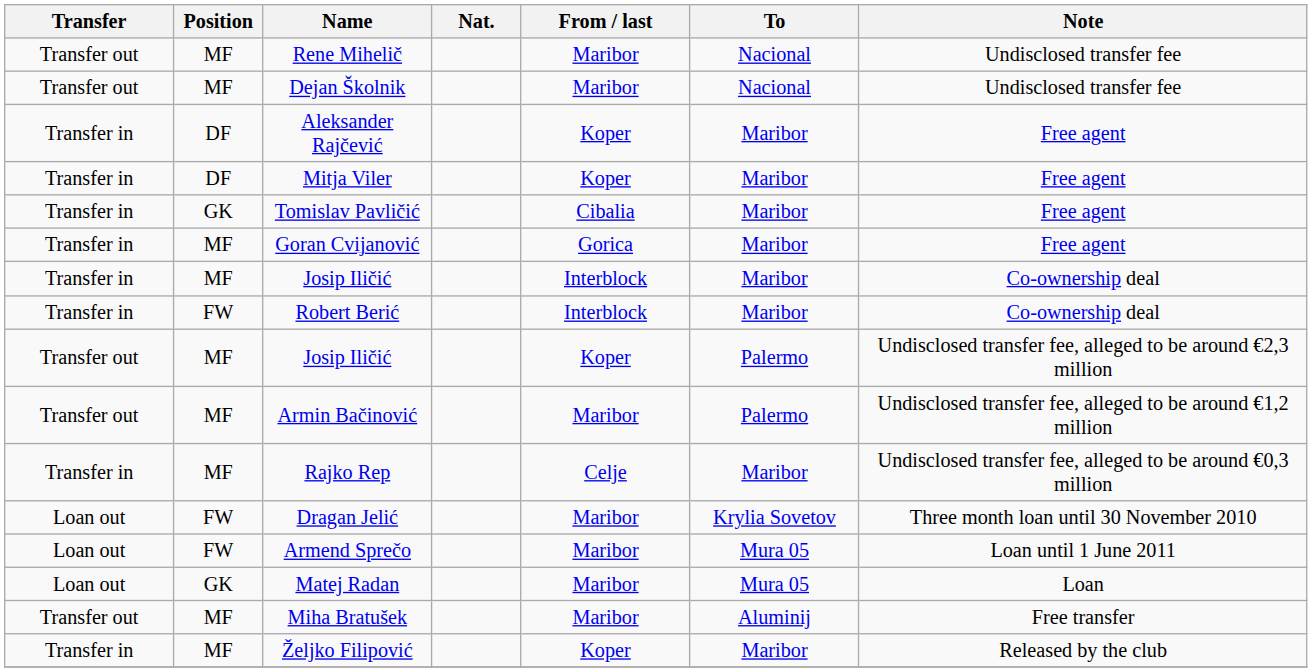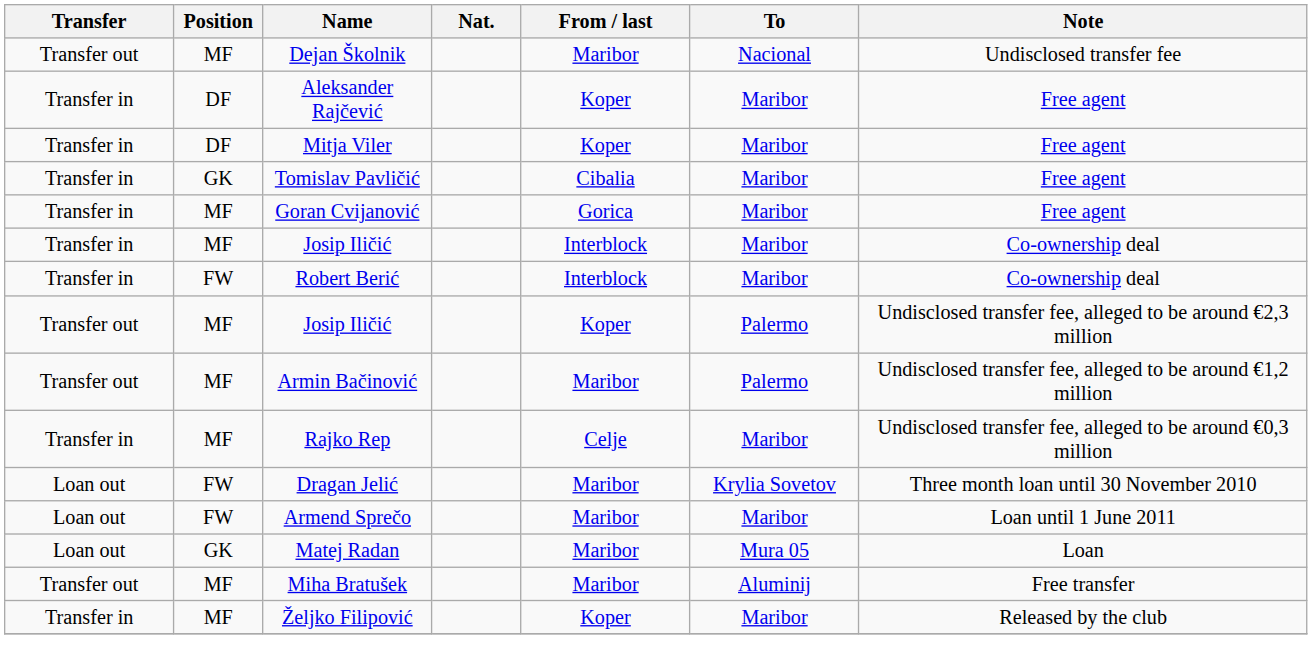 <table class="wikitable" style="font-size:95%; text-align: center;">
 <tr>
 <th width="120">Transfer</th>
 <th width="60">Position</th>
 <th width="120">Name</th>
 <th width="60">Nat.</th>
 <th width="120">From / last</th>
 <th width="120">To</th>
 <th width="330">Note</th>
-</tr>
-<tr>
-<td>Transfer out</td>
-<td>MF</td>
-<td><a href='#'>Rene Mihelič</a></td>
-<td></td>
-<td><a href='#'>Maribor</a></td>
-<td><a href='#'>Nacional</a></td>
-<td>Undisclosed transfer fee</td>
 </tr>
 <tr>
 <td>Transfer out</td>
 <td>MF</td>
 <td><a href='#'>Dejan Školnik</a></td>
 <td></td>
 <td><a href='#'>Maribor</a></td>
 <td><a href='#'>Nacional</a></td>
 <td>Undisclosed transfer fee</td>
 </tr>
 <tr>
 <td>Transfer in</td>
 <td>DF</td>
 <td><a href='#'>Aleksander Rajčević</a></td>
 <td></td>
 <td><a href='#'>Koper</a></td>
 <td><a href='#'>Maribor</a></td>
 <td><a href='#'>Free agent</a></td>
 </tr>
 <tr>
 <td>Transfer in</td>
 <td>DF</td>
 <td><a href='#'>Mitja Viler</a></td>
 <td></td>
 <td><a href='#'>Koper</a></td>
 <td><a href='#'>Maribor</a></td>
 <td><a href='#'>Free agent</a></td>
 </tr>
 <tr>
 <td>Transfer in</td>
 <td>GK</td>
 <td><a href='#'>Tomislav Pavličić</a></td>
 <td></td>
 <td><a href='#'>Cibalia</a></td>
 <td><a href='#'>Maribor</a></td>
 <td><a href='#'>Free agent</a></td>
 </tr>
 <tr>
 <td>Transfer in</td>
 <td>MF</td>
 <td><a href='#'>Goran Cvijanović</a></td>
 <td></td>
 <td><a href='#'>Gorica</a></td>
 <td><a href='#'>Maribor</a></td>
 <td><a href='#'>Free agent</a></td>
 </tr>
 <tr>
 <td>Transfer in</td>
 <td>MF</td>
 <td><a href='#'>Josip Iličić</a></td>
 <td></td>
 <td><a href='#'>Interblock</a></td>
 <td><a href='#'>Maribor</a></td>
 <td><a href='#'>Co-ownership</a> deal</td>
 </tr>
 <tr>
 <td>Transfer in</td>
 <td>FW</td>
 <td><a href='#'>Robert Berić</a></td>
 <td></td>
 <td><a href='#'>Interblock</a></td>
 <td><a href='#'>Maribor</a></td>
 <td><a href='#'>Co-ownership</a> deal</td>
 </tr>
 <tr>
 <td>Transfer out</td>
 <td>MF</td>
 <td><a href='#'>Josip Iličić</a></td>
 <td></td>
 <td><a href='#'>Koper</a></td>
 <td><a href='#'>Palermo</a></td>
 <td>Undisclosed transfer fee, alleged to be around €2,3 million</td>
 </tr>
 <tr>
 <td>Transfer out</td>
 <td>MF</td>
 <td><a href='#'>Armin Bačinović</a></td>
 <td></td>
 <td><a href='#'>Maribor</a></td>
 <td><a href='#'>Palermo</a></td>
 <td>Undisclosed transfer fee, alleged to be around €1,2 million</td>
 </tr>
 <tr>
 <td>Transfer in</td>
 <td>MF</td>
 <td><a href='#'>Rajko Rep</a></td>
 <td></td>
 <td><a href='#'>Celje</a></td>
 <td><a href='#'>Maribor</a></td>
 <td>Undisclosed transfer fee, alleged to be around €0,3 million</td>
 </tr>
 <tr>
 <td>Loan out</td>
 <td>FW</td>
 <td><a href='#'>Dragan Jelić</a></td>
 <td></td>
 <td><a href='#'>Maribor</a></td>
 <td><a href='#'>Krylia Sovetov</a></td>
 <td>Three month loan until 30 November 2010</td>
 </tr>
 <tr>
 <td>Loan out</td>
 <td>FW</td>
 <td><a href='#'>Armend Sprečo</a></td>
 <td></td>
 <td><a href='#'>Maribor</a></td>
-<td><a href='#'>Mura 05</a></td>
+<td><a href='#'>Maribor</a></td>
 <td>Loan until 1 June 2011</td>
 </tr>
 <tr>
 <td>Loan out</td>
 <td>GK</td>
 <td><a href='#'>Matej Radan</a></td>
 <td></td>
 <td><a href='#'>Maribor</a></td>
 <td><a href='#'>Mura 05</a></td>
 <td>Loan</td>
 </tr>
 <tr>
 <td>Transfer out</td>
 <td>MF</td>
 <td><a href='#'>Miha Bratušek</a></td>
 <td></td>
 <td><a href='#'>Maribor</a></td>
 <td><a href='#'>Aluminij</a></td>
 <td>Free transfer</td>
 </tr>
 <tr>
 <td>Transfer in</td>
 <td>MF</td>
 <td><a href='#'>Željko Filipović</a></td>
 <td></td>
 <td><a href='#'>Koper</a></td>
 <td><a href='#'>Maribor</a></td>
 <td>Released by the club</td>
 </tr>
 <tr>
 </tr>
 </table>
